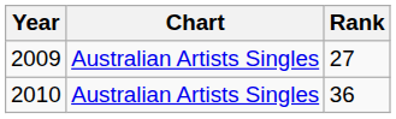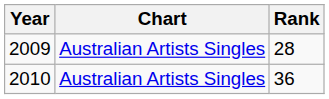 <table class="wikitable">
 <tr>
 <th>Year</th>
 <th>Chart</th>
 <th>Rank</th>
 </tr>
 <tr>
 <td>2009</td>
 <td><a href='#'>Australian Artists Singles</a></td>
-<td>27</td>
+<td>28</td>
 </tr>
 <tr>
 <td>2010</td>
 <td><a href='#'>Australian Artists Singles</a></td>
 <td>36</td>
 </tr>
 </table>
